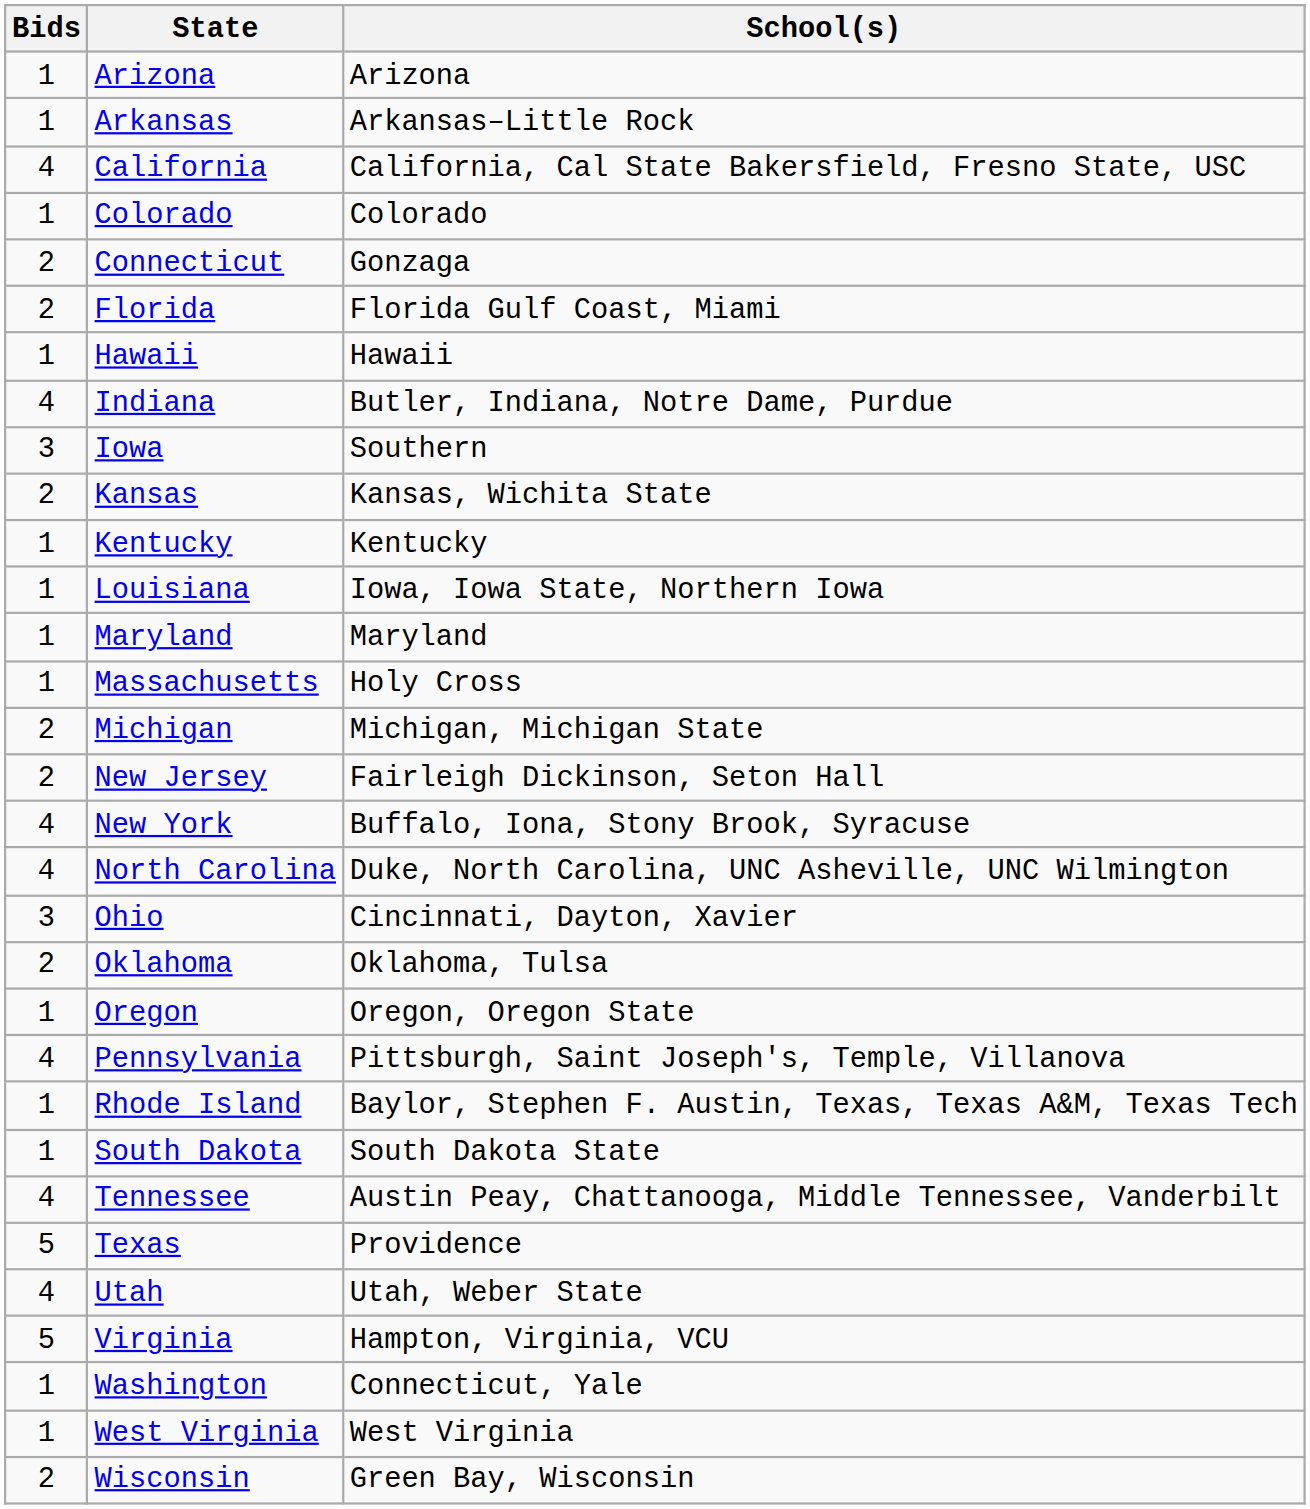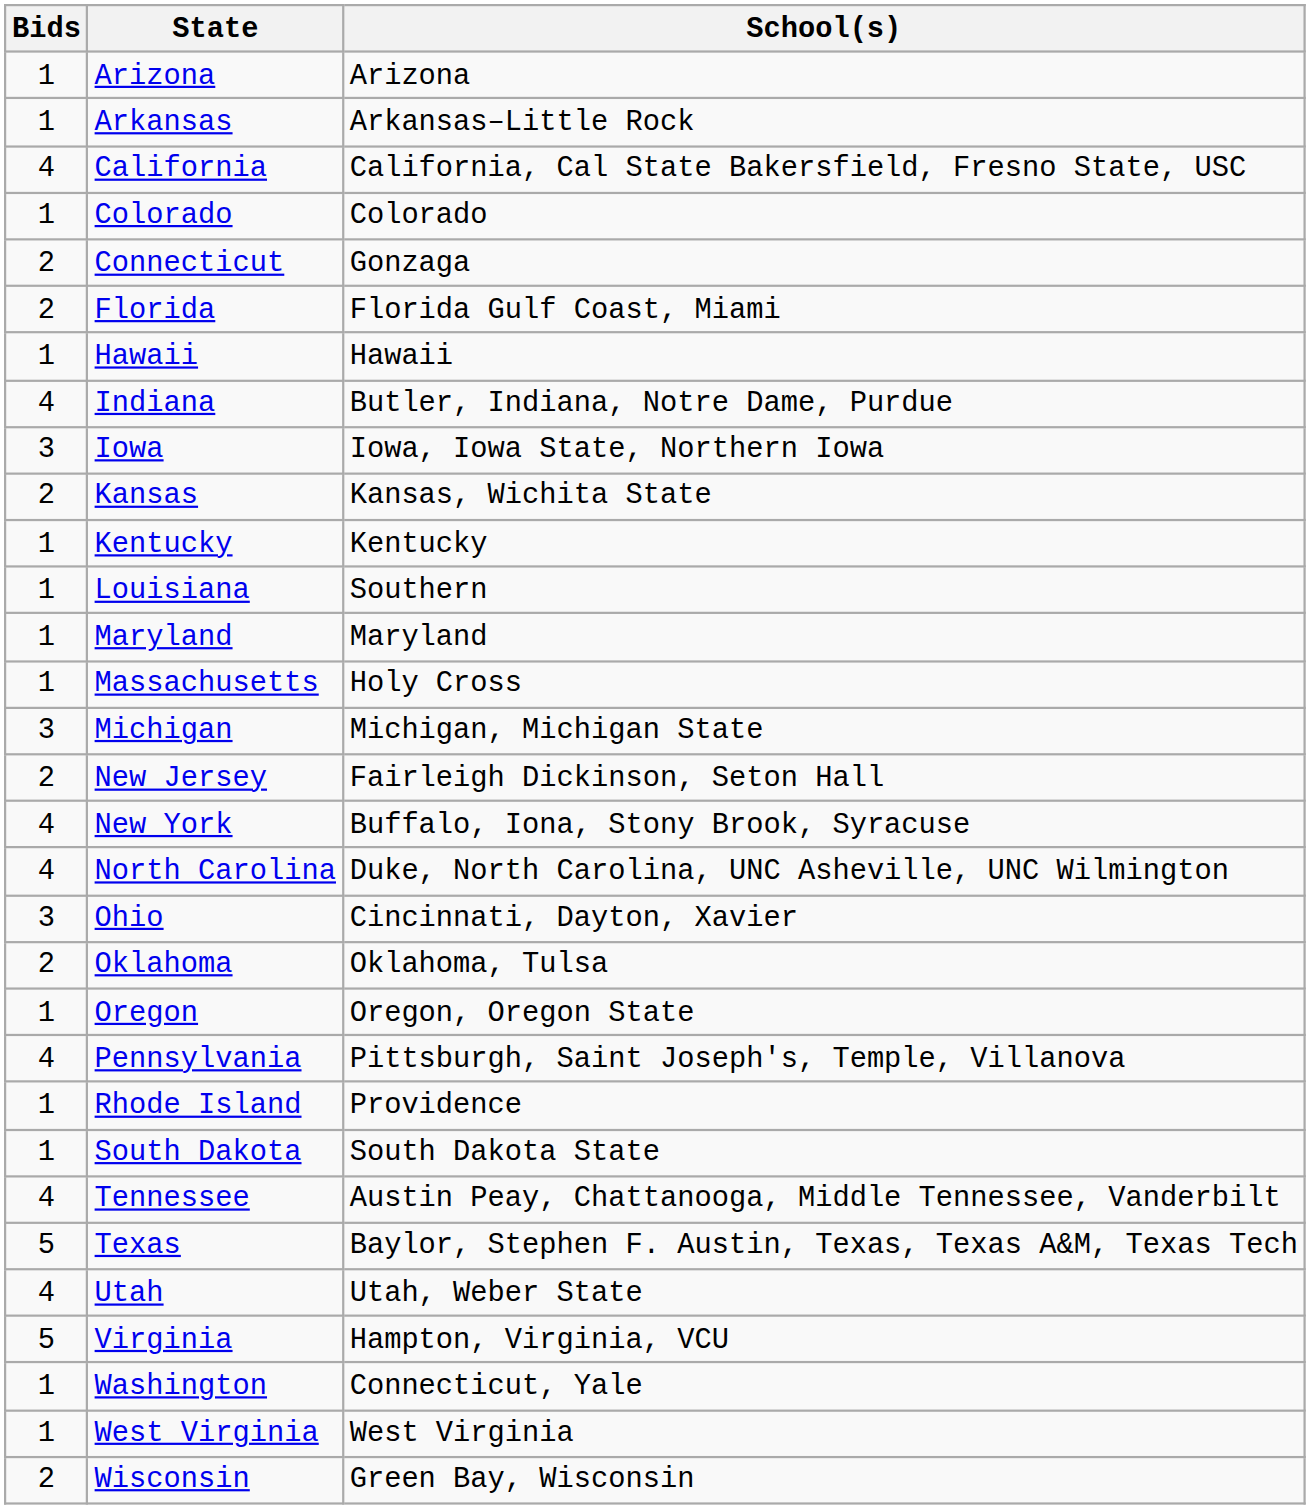 <table class="wikitable sortable">
 <tr>
 <th>Bids</th>
 <th>State</th>
 <th>School(s)</th>
 </tr>
 <tr>
 <td align="center">1</td>
 <td><a href='#'>Arizona</a></td>
 <td>Arizona</td>
 </tr>
 <tr>
 <td align="center">1</td>
 <td><a href='#'>Arkansas</a></td>
 <td>Arkansas–Little Rock</td>
 </tr>
 <tr>
 <td align="center">4</td>
 <td><a href='#'>California</a></td>
 <td>California, Cal State Bakersfield, Fresno State, USC</td>
 </tr>
 <tr>
 <td align="center">1</td>
 <td><a href='#'>Colorado</a></td>
 <td>Colorado</td>
 </tr>
 <tr>
 <td align="center">2</td>
 <td><a href='#'>Connecticut</a></td>
 <td>Gonzaga</td>
 </tr>
 <tr>
 <td align="center">2</td>
 <td><a href='#'>Florida</a></td>
 <td>Florida Gulf Coast, Miami</td>
 </tr>
 <tr>
 <td align="center">1</td>
 <td><a href='#'>Hawaii</a></td>
 <td>Hawaii</td>
 </tr>
 <tr>
 <td align="center">4</td>
 <td><a href='#'>Indiana</a></td>
 <td>Butler, Indiana, Notre Dame, Purdue</td>
 </tr>
 <tr>
 <td align="center">3</td>
 <td><a href='#'>Iowa</a></td>
-<td>Southern</td>
+<td>Iowa, Iowa State, Northern Iowa</td>
 </tr>
 <tr>
 <td align="center">2</td>
 <td><a href='#'>Kansas</a></td>
 <td>Kansas, Wichita State</td>
 </tr>
 <tr>
 <td align="center">1</td>
 <td><a href='#'>Kentucky</a></td>
 <td>Kentucky</td>
 </tr>
 <tr>
 <td align="center">1</td>
 <td><a href='#'>Louisiana</a></td>
-<td>Iowa, Iowa State, Northern Iowa</td>
+<td>Southern</td>
 </tr>
 <tr>
 <td align="center">1</td>
 <td><a href='#'>Maryland</a></td>
 <td>Maryland</td>
 </tr>
 <tr>
 <td align="center">1</td>
 <td><a href='#'>Massachusetts</a></td>
 <td>Holy Cross</td>
 </tr>
 <tr>
-<td align="center">2</td>
+<td align="center">3</td>
 <td><a href='#'>Michigan</a></td>
 <td>Michigan, Michigan State</td>
 </tr>
 <tr>
 <td align="center">2</td>
 <td><a href='#'>New Jersey</a></td>
 <td>Fairleigh Dickinson, Seton Hall</td>
 </tr>
 <tr>
 <td align="center">4</td>
 <td><a href='#'>New York</a></td>
 <td>Buffalo, Iona, Stony Brook, Syracuse</td>
 </tr>
 <tr>
 <td align="center">4</td>
 <td><a href='#'>North Carolina</a></td>
 <td>Duke, North Carolina, UNC Asheville, UNC Wilmington</td>
 </tr>
 <tr>
 <td align="center">3</td>
 <td><a href='#'>Ohio</a></td>
 <td>Cincinnati, Dayton, Xavier</td>
 </tr>
 <tr>
 <td align="center">2</td>
 <td><a href='#'>Oklahoma</a></td>
 <td>Oklahoma, Tulsa</td>
 </tr>
 <tr>
 <td align="center">1</td>
 <td><a href='#'>Oregon</a></td>
 <td>Oregon, Oregon State</td>
 </tr>
 <tr>
 <td align="center">4</td>
 <td><a href='#'>Pennsylvania</a></td>
 <td>Pittsburgh, Saint Joseph's, Temple, Villanova</td>
 </tr>
 <tr>
 <td align="center">1</td>
 <td><a href='#'>Rhode Island</a></td>
-<td>Baylor, Stephen F. Austin, Texas, Texas A&M, Texas Tech</td>
+<td>Providence</td>
 </tr>
 <tr>
 <td align="center">1</td>
 <td><a href='#'>South Dakota</a></td>
 <td>South Dakota State</td>
 </tr>
 <tr>
 <td align="center">4</td>
 <td><a href='#'>Tennessee</a></td>
 <td>Austin Peay, Chattanooga, Middle Tennessee, Vanderbilt</td>
 </tr>
 <tr>
 <td align="center">5</td>
 <td><a href='#'>Texas</a></td>
-<td>Providence</td>
+<td>Baylor, Stephen F. Austin, Texas, Texas A&M, Texas Tech</td>
 </tr>
 <tr>
 <td align="center">4</td>
 <td><a href='#'>Utah</a></td>
 <td>Utah, Weber State</td>
 </tr>
 <tr>
 <td align="center">5</td>
 <td><a href='#'>Virginia</a></td>
 <td>Hampton, Virginia, VCU</td>
 </tr>
 <tr>
 <td align="center">1</td>
 <td><a href='#'>Washington</a></td>
 <td>Connecticut, Yale</td>
 </tr>
 <tr>
 <td align="center">1</td>
 <td><a href='#'>West Virginia</a></td>
 <td>West Virginia</td>
 </tr>
 <tr>
 <td align="center">2</td>
 <td><a href='#'>Wisconsin</a></td>
 <td>Green Bay, Wisconsin</td>
 </tr>
 </table>
